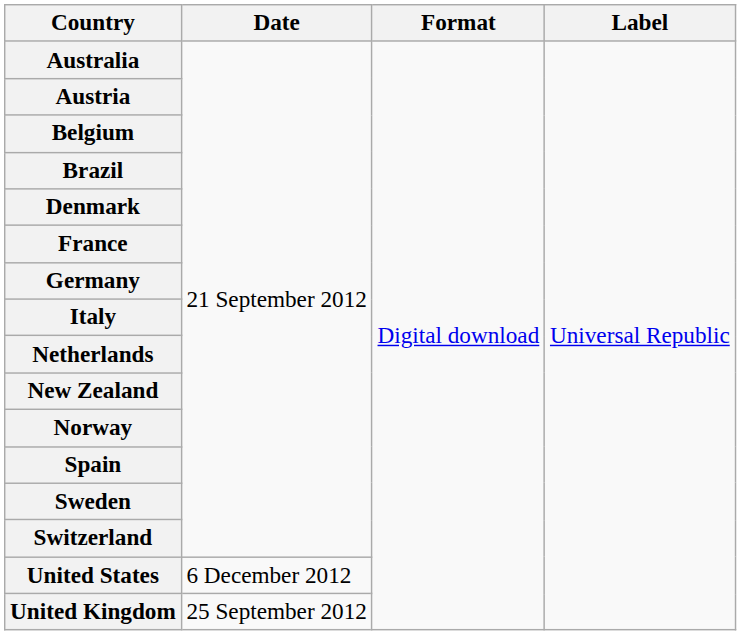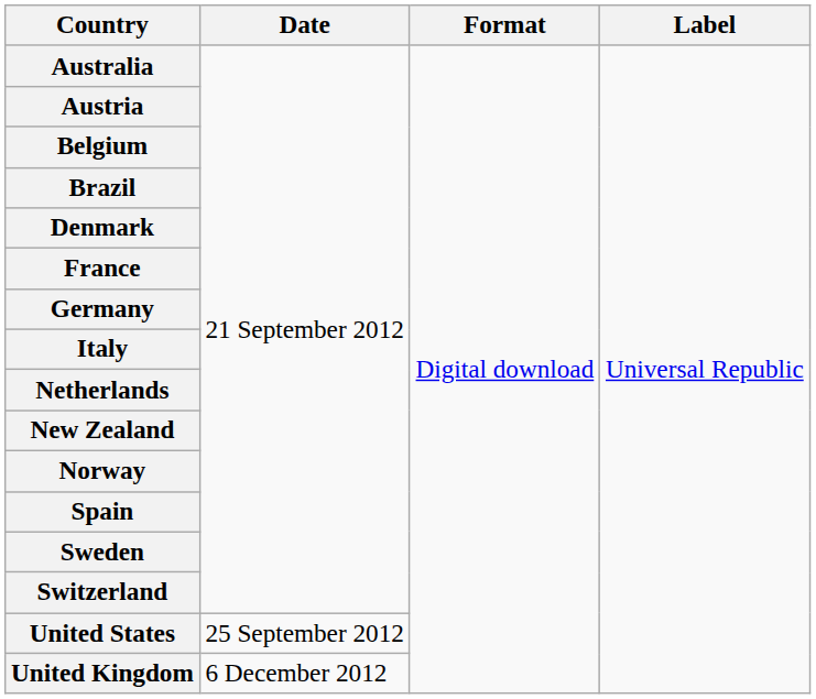 <table class="wikitable plainrowheaders">
 <tr>
 <th scope="col">Country</th>
 <th scope="col">Date</th>
 <th scope="col">Format</th>
 <th scope="col">Label</th>
 </tr>
 <tr>
 <th scope="row">Australia</th>
 <td rowspan="14">21 September 2012</td>
 <td rowspan="16"><a href='#'>Digital download</a></td>
 <td rowspan="16"><a href='#'>Universal Republic</a></td>
 </tr>
 <tr>
 <th scope="row">Austria</th>
 </tr>
 <tr>
 <th scope="row">Belgium</th>
 </tr>
 <tr>
 <th scope="row">Brazil</th>
 </tr>
 <tr>
 <th scope="row">Denmark</th>
 </tr>
 <tr>
 <th scope="row">France</th>
 </tr>
 <tr>
 <th scope="row">Germany</th>
 </tr>
 <tr>
 <th scope="row">Italy</th>
 </tr>
 <tr>
 <th scope="row">Netherlands</th>
 </tr>
 <tr>
 <th scope="row">New Zealand</th>
 </tr>
 <tr>
 <th scope="row">Norway</th>
 </tr>
 <tr>
 <th scope="row">Spain</th>
 </tr>
 <tr>
 <th scope="row">Sweden</th>
 </tr>
 <tr>
 <th scope="row">Switzerland</th>
 </tr>
 <tr>
 <th scope="row">United States</th>
-<td>6 December 2012</td>
+<td>25 September 2012</td>
 </tr>
 <tr>
 <th scope="row">United Kingdom</th>
-<td>25 September 2012</td>
+<td>6 December 2012</td>
 </tr>
 </table>
